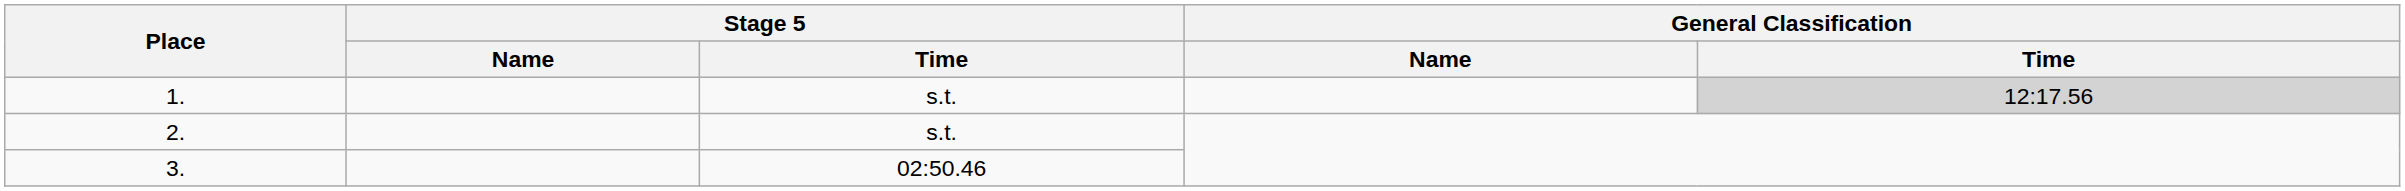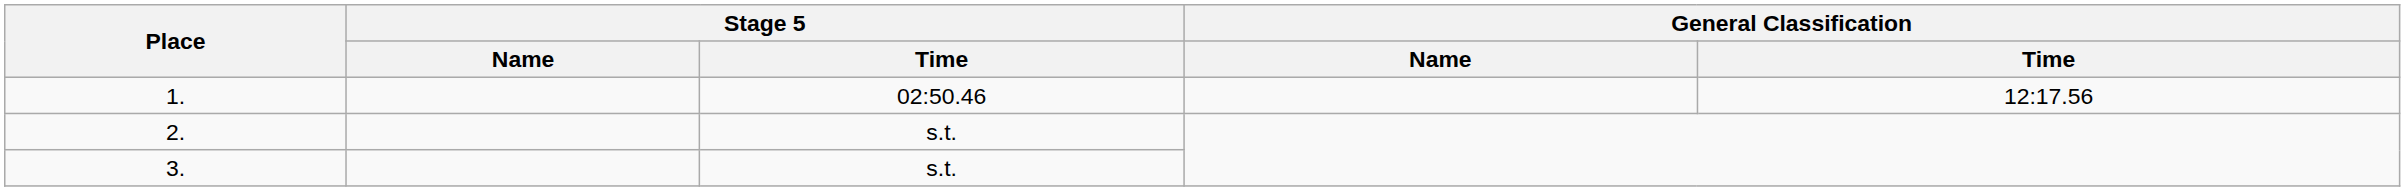 <table class="wikitable" style="font-size:95%; width:80%; text-align:center;">
 <tr>
 <th rowspan="2">Place</th>
 <th colspan="2">Stage 5</th>
 <th colspan="2">General Classification</th>
 </tr>
 <tr>
 <th>Name</th>
 <th>Time</th>
 <th>Name</th>
 <th>Time</th>
 </tr>
 <tr>
 <td>1.</td>
 <td style="text-align:left;"></td>
-<td>s.t.</td>
+<td>02:50.46</td>
 <td style="text-align:left;"></td>
-<td style="background: lightgrey;">12:17.56</td>
+<td>12:17.56</td>
 </tr>
 <tr>
 <td>2.</td>
 <td style="text-align:left;"></td>
 <td>s.t.</td>
 </tr>
 <tr>
 <td>3.</td>
 <td style="text-align:left;"></td>
-<td>02:50.46</td>
+<td>s.t.</td>
 </tr>
 </table>
